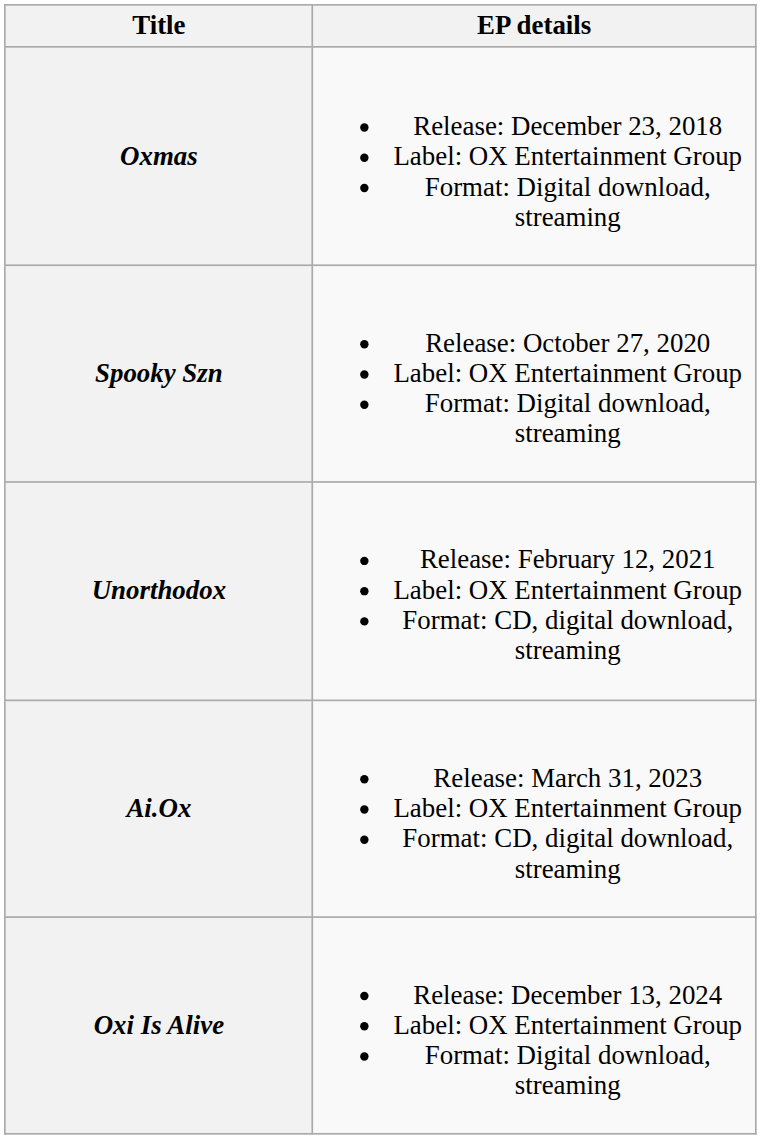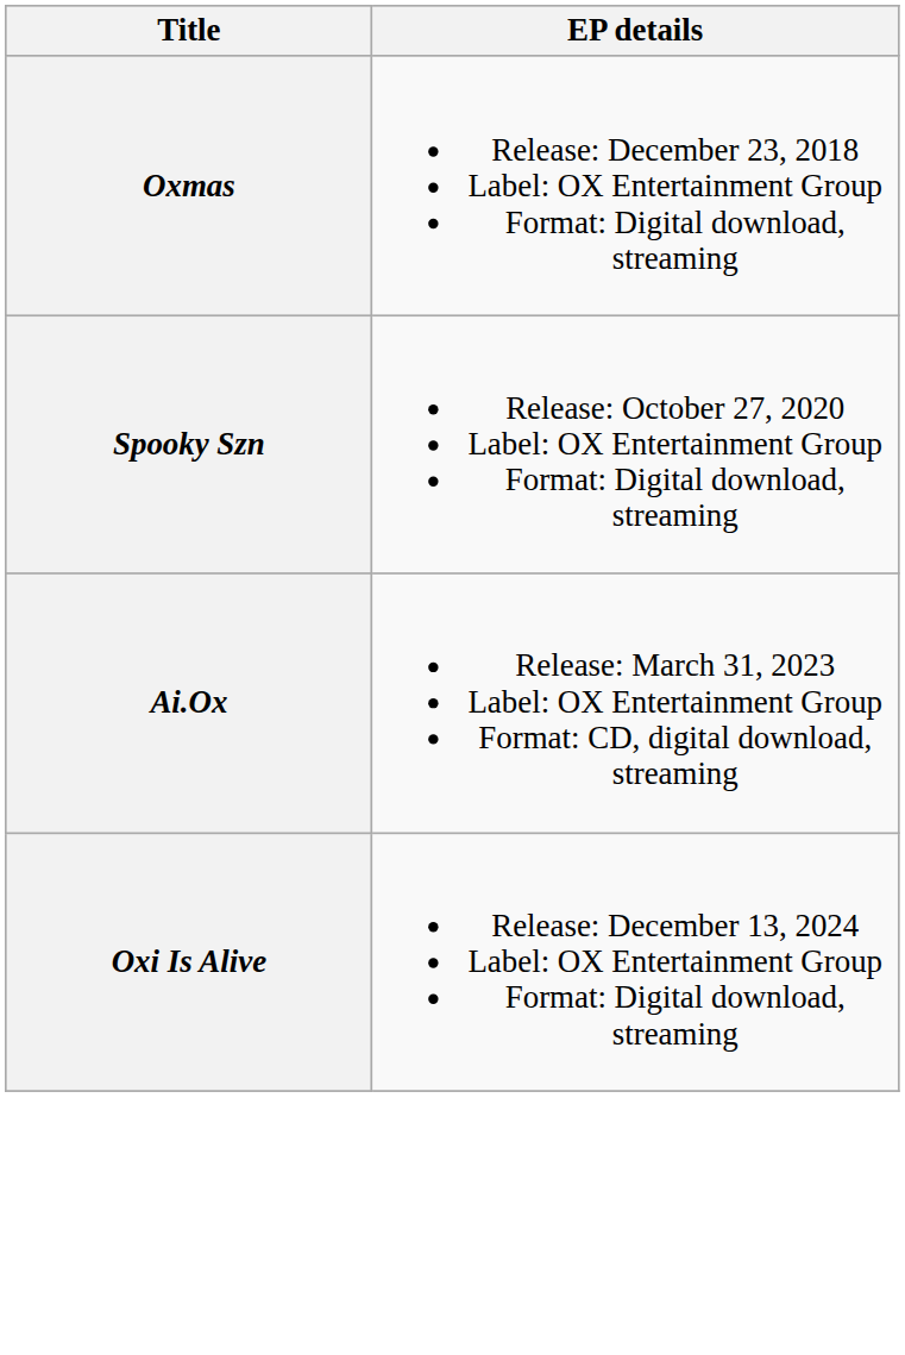 <table class="wikitable plainrowheaders" style="text-align: center;">
 <tr>
 <th scope="col" style="width:11em;">Title</th>
 <th scope="col" style="width:16em;">EP details</th>
 </tr>
 <tr>
 <th scope="row"><em>Oxmas</em><br></th>
 <td><br><ul><li>Release: December 23, 2018</li><li>Label: OX Entertainment Group</li><li>Format: Digital download, streaming</li></ul></td>
 </tr>
 <tr>
 <th scope="row"><em>Spooky Szn</em><br></th>
 <td><br><ul><li>Release: October 27, 2020</li><li>Label: OX Entertainment Group</li><li>Format: Digital download, streaming</li></ul></td>
 </tr>
 <tr>
-<th scope="row"><em>Unorthodox</em></th>
-<td><br><ul><li>Release: February 12, 2021</li><li>Label: OX Entertainment Group</li><li>Format: CD, digital download, streaming</li></ul></td>
-</tr>
-<tr>
 <th scope="row"><em>Ai.Ox</em></th>
 <td><br><ul><li>Release: March 31, 2023</li><li>Label: OX Entertainment Group</li><li>Format: CD, digital download, streaming</li></ul></td>
 </tr>
 <tr>
 <th scope="row"><em>Oxi Is Alive</em></th>
 <td><br><ul><li>Release: December 13, 2024</li><li>Label: OX Entertainment Group</li><li>Format: Digital download, streaming</li></ul></td>
 </tr>
 </table>
